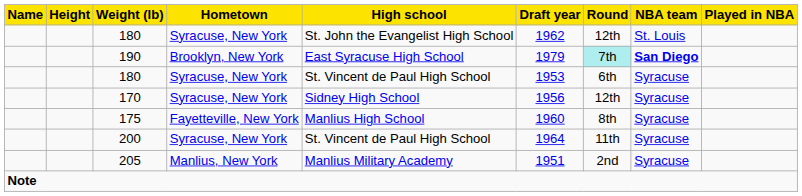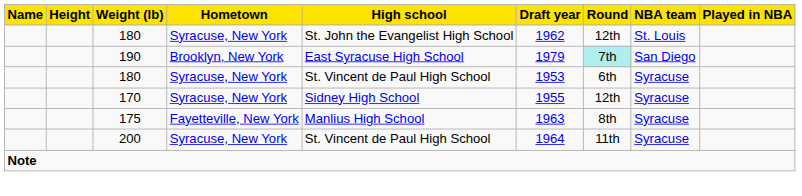 <table class="wikitable sortable">
 <tr>
 <th style="background-color:#fce300;"><span>Name</span></th>
 <th style="background-color:#fce300;"><span>Height</span></th>
 <th style="background-color:#fce300;"><span>Weight (lb)</span></th>
 <th style="background-color:#fce300;"><span>Hometown</span></th>
 <th style="background-color:#fce300;"><span>High school</span></th>
 <th style="background-color:#fce300;"><span>Draft year</span></th>
 <th style="background-color:#fce300;"><span>Round</span></th>
 <th style="background-color:#fce300;"><span>NBA team</span></th>
 <th style="background-color:#fce300;"><span>Played in NBA</span></th>
 </tr>
 <tr>
 <td></td>
 <td align=center></td>
 <td align=center>180</td>
 <td><a href='#'>Syracuse, New York</a></td>
 <td>St. John the Evangelist High School</td>
 <td align=center><a href='#'>1962</a></td>
 <td align=center>12th</td>
 <td><a href='#'>St. Louis</a></td>
 <td></td>
 </tr>
 <tr>
 <td></td>
 <td align=center></td>
 <td align=center>190</td>
 <td><a href='#'>Brooklyn, New York</a></td>
 <td><a href='#'>East Syracuse High School</a></td>
 <td align=center><a href='#'>1979</a></td>
 <td align=center style="background: paleturquoise;">7th</td>
-<td><strong><a href='#'>San Diego</a></strong></td>
+<td><a href='#'>San Diego</a></td>
 <td></td>
 </tr>
 <tr>
 <td></td>
 <td align=center></td>
 <td align=center>180</td>
 <td><a href='#'>Syracuse, New York</a></td>
 <td>St. Vincent de Paul High School</td>
 <td align=center><a href='#'>1953</a></td>
 <td align=center>6th</td>
 <td><a href='#'>Syracuse</a></td>
 <td></td>
 </tr>
 <tr>
 <td></td>
 <td align=center></td>
 <td align=center>170</td>
 <td><a href='#'>Syracuse, New York</a></td>
 <td><a href='#'>Sidney High School</a></td>
-<td align=center><a href='#'>1956</a></td>
+<td align=center><a href='#'>1955</a></td>
 <td align=center>12th</td>
 <td><a href='#'>Syracuse</a></td>
 </tr>
 <tr>
 <td></td>
 <td align=center></td>
 <td align=center>175</td>
 <td><a href='#'>Fayetteville, New York</a></td>
 <td><a href='#'>Manlius High School</a></td>
-<td align=center><a href='#'>1960</a></td>
+<td align=center><a href='#'>1963</a></td>
 <td align=center>8th</td>
 <td><a href='#'>Syracuse</a></td>
 <td></td>
 </tr>
 <tr>
 <td></td>
 <td align=center></td>
 <td align=center>200</td>
 <td><a href='#'>Syracuse, New York</a></td>
 <td>St. Vincent de Paul High School</td>
 <td align=center><a href='#'>1964</a></td>
 <td align=center>11th</td>
 <td><a href='#'>Syracuse</a></td>
 <td></td>
 </tr>
-<tr>
-<td></td>
-<td align=center></td>
-<td align=center>205</td>
-<td><a href='#'>Manlius, New York</a></td>
-<td><a href='#'>Manlius Military Academy</a></td>
-<td align=center><a href='#'>1951</a></td>
-<td align=center>2nd</td>
-<td><a href='#'>Syracuse</a></td>
-<td align=center></td>
-</tr>
 <tr class="sortbottom">
 <td colspan="9"><strong>Note</strong><br></td>
 </tr>
 </table>
